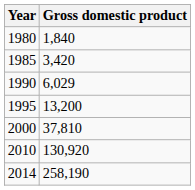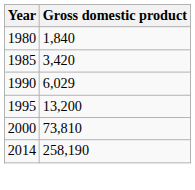 <table class="wikitable">
 <tr>
 <th>Year</th>
 <th>Gross domestic product</th>
 </tr>
 <tr>
 <td>1980</td>
 <td>1,840</td>
 </tr>
 <tr>
 <td>1985</td>
 <td>3,420</td>
 </tr>
 <tr>
 <td>1990</td>
 <td>6,029</td>
 </tr>
 <tr>
 <td>1995</td>
 <td>13,200</td>
 </tr>
 <tr>
 <td>2000</td>
-<td>37,810</td>
-</tr>
-<tr>
-<td>2010</td>
-<td>130,920</td>
+<td>73,810</td>
 </tr>
 <tr>
 <td>2014</td>
 <td>258,190</td>
 </tr>
 </table>
